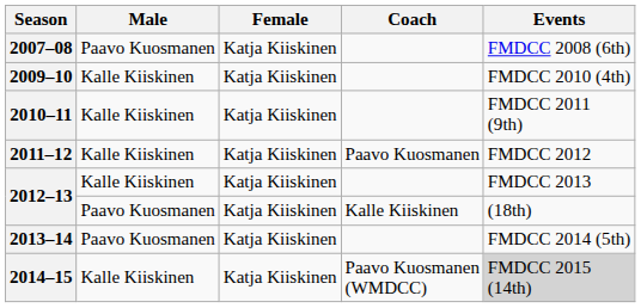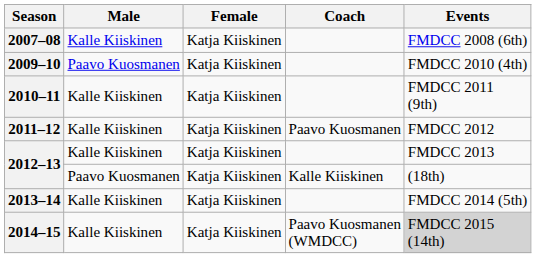 <table class="wikitable">
 <tr>
 <th scope="col">Season</th>
 <th scope="col">Male</th>
 <th scope="col">Female</th>
 <th scope="col">Coach</th>
 <th scope="col">Events</th>
 </tr>
 <tr>
 <th scope="row">2007–08</th>
-<td>Paavo Kuosmanen</td>
+<td><a href='#'>Kalle Kiiskinen</a></td>
 <td>Katja Kiiskinen</td>
 <td></td>
 <td><a href='#'>FMDCC</a> 2008 (6th)</td>
 </tr>
 <tr>
 <th scope="row">2009–10</th>
-<td>Kalle Kiiskinen</td>
+<td><a href='#'>Paavo Kuosmanen</a></td>
 <td>Katja Kiiskinen</td>
 <td></td>
 <td>FMDCC 2010 (4th)</td>
 </tr>
 <tr>
 <th scope="row">2010–11</th>
 <td>Kalle Kiiskinen</td>
 <td>Katja Kiiskinen</td>
 <td></td>
 <td>FMDCC 2011 <br> (9th)</td>
 </tr>
 <tr>
 <th scope="row">2011–12</th>
 <td>Kalle Kiiskinen</td>
 <td>Katja Kiiskinen</td>
 <td>Paavo Kuosmanen</td>
 <td>FMDCC 2012 </td>
 </tr>
 <tr>
 <th scope="row" rowspan=2>2012–13</th>
 <td>Kalle Kiiskinen</td>
 <td>Katja Kiiskinen</td>
 <td></td>
 <td>FMDCC 2013 </td>
 </tr>
 <tr>
 <td>Paavo Kuosmanen</td>
 <td>Katja Kiiskinen</td>
 <td>Kalle Kiiskinen</td>
 <td> (18th)</td>
 </tr>
 <tr>
 <th scope="row">2013–14</th>
-<td>Paavo Kuosmanen</td>
+<td>Kalle Kiiskinen</td>
 <td>Katja Kiiskinen</td>
 <td></td>
 <td>FMDCC 2014 (5th)</td>
 </tr>
 <tr>
 <th scope="row">2014–15</th>
 <td>Kalle Kiiskinen</td>
 <td>Katja Kiiskinen</td>
 <td>Paavo Kuosmanen<br>(WMDCC)</td>
 <td style="background: lightgrey;">FMDCC 2015 <br> (14th)</td>
 </tr>
 </table>
